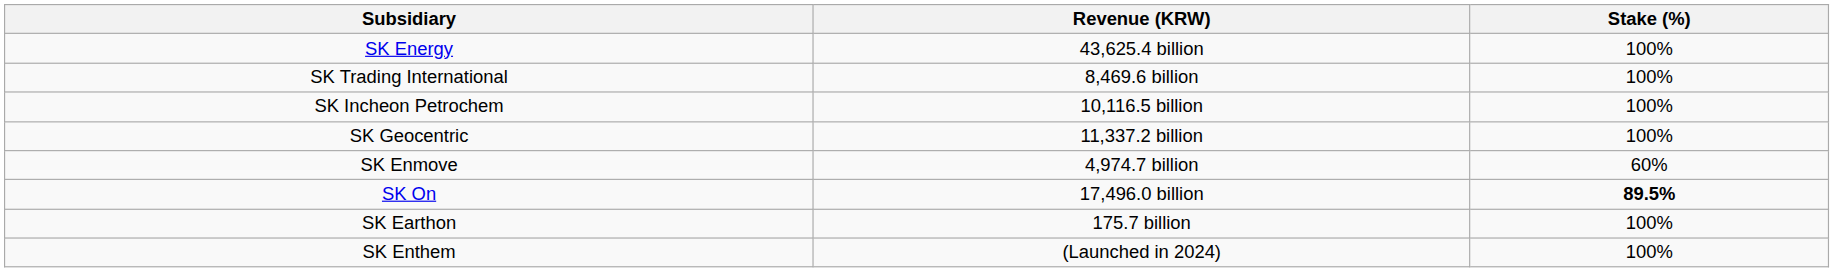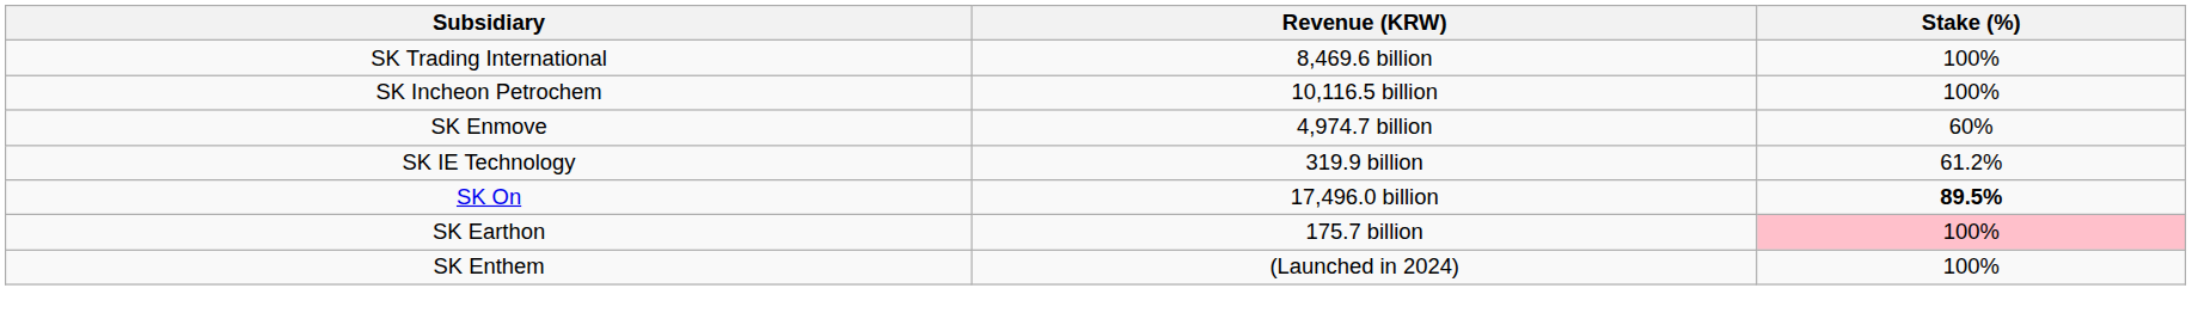 <table class="wikitable" style="text-align:center; width:80%;">
 <tr>
 <th>Subsidiary</th>
 <th>Revenue (KRW)</th>
 <th>Stake (%)</th>
-</tr>
-<tr>
-<td><a href='#'>SK Energy</a></td>
-<td>43,625.4 billion</td>
-<td>100%</td>
 </tr>
 <tr>
 <td>SK Trading International</td>
 <td>8,469.6 billion</td>
 <td>100%</td>
 </tr>
 <tr>
 <td>SK Incheon Petrochem</td>
 <td>10,116.5 billion</td>
 <td>100%</td>
 </tr>
 <tr>
-<td>SK Geocentric</td>
-<td>11,337.2 billion</td>
-<td>100%</td>
-</tr>
-<tr>
 <td>SK Enmove</td>
 <td>4,974.7 billion</td>
 <td>60%</td>
+</tr>
+<tr>
+<td>SK IE Technology</td>
+<td>319.9 billion</td>
+<td>61.2%</td>
 </tr>
 <tr>
 <td><a href='#'>SK On</a></td>
 <td>17,496.0 billion</td>
 <td><strong>89.5%</strong></td>
 </tr>
 <tr>
 <td>SK Earthon</td>
 <td>175.7 billion</td>
-<td>100%</td>
+<td style="background: pink;">100%</td>
 </tr>
 <tr>
 <td>SK Enthem</td>
 <td>(Launched in 2024)</td>
 <td>100%</td>
 </tr>
 </table>
